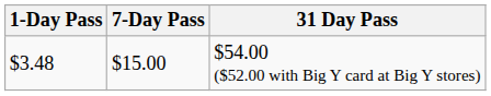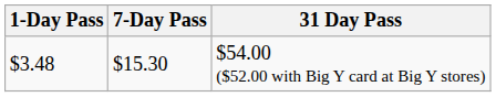 <table class="wikitable">
 <tr>
 <th>1-Day Pass</th>
 <th>7-Day Pass</th>
 <th>31 Day Pass</th>
 </tr>
 <tr>
 <td>$3.48</td>
-<td>$15.00</td>
+<td>$15.30</td>
 <td>$54.00<br><small>($52.00 with Big Y card at Big Y stores)</small></td>
 </tr>
 </table>
